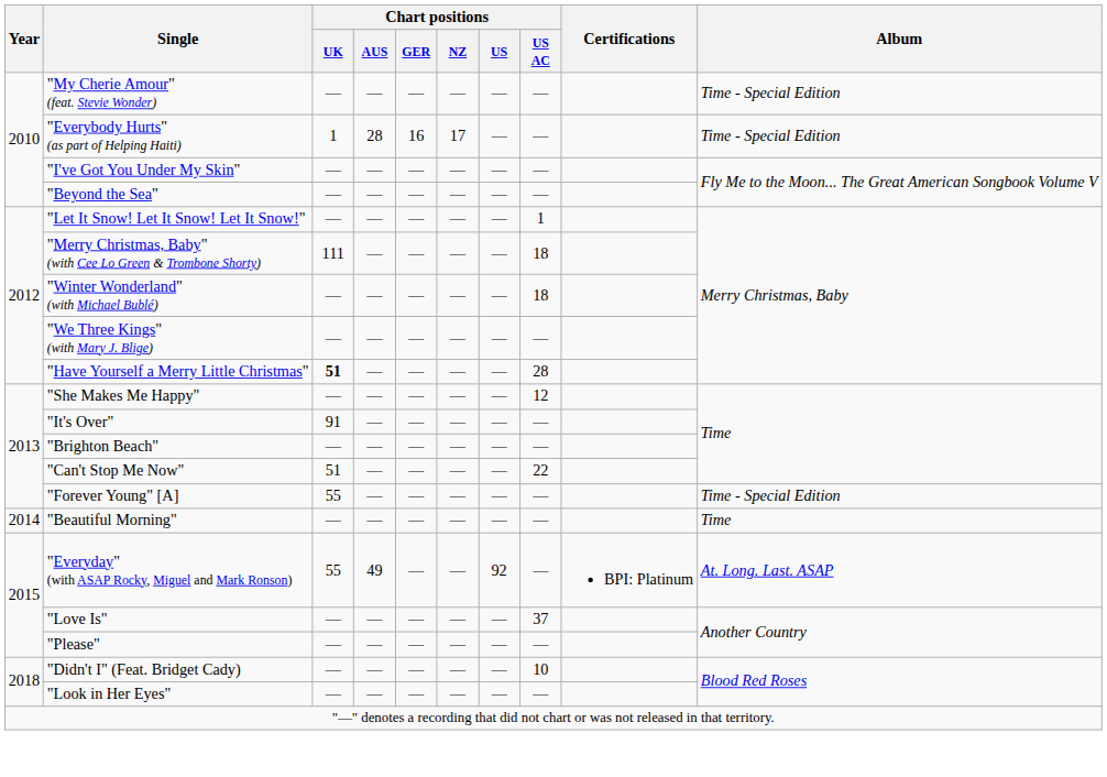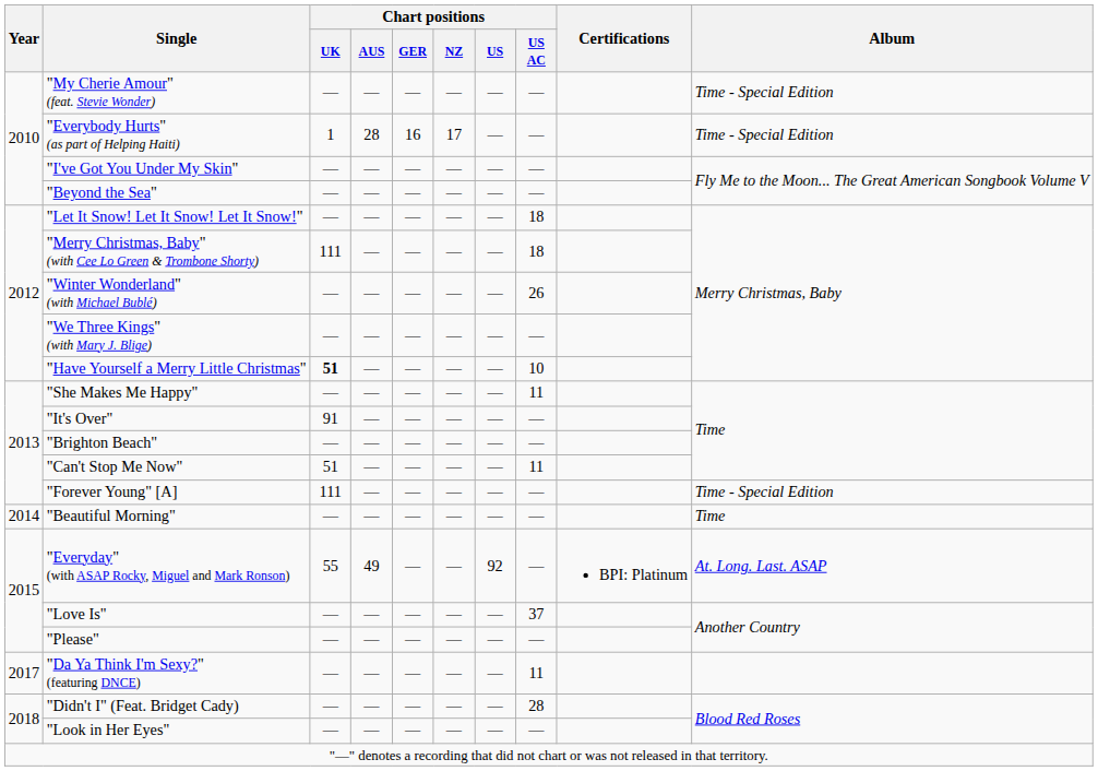 <table class="wikitable">
 <tr>
 <th rowspan="2">Year</th>
 <th rowspan="2">Single</th>
 <th colspan="6">Chart positions</th>
 <th rowspan="2">Certifications</th>
 <th rowspan="2">Album</th>
 </tr>
 <tr>
 <th width="35"><small><a href='#'>UK</a></small><br></th>
 <th width="35"><small><a href='#'>AUS</a></small></th>
 <th width="35"><small><a href='#'>GER</a></small></th>
 <th width="35"><small><a href='#'>NZ</a></small></th>
 <th width="35"><small><a href='#'>US</a></small><br></th>
 <th width="35"><small><a href='#'>US<br>AC</a></small><br></th>
 </tr>
 <tr>
 <td align=center rowspan="4">2010</td>
 <td>"<a href='#'>My Cherie Amour</a>"<br><small><em>(feat. <a href='#'>Stevie Wonder</a>)</em></small></td>
 <td align=center>—</td>
 <td align=center>—</td>
 <td align=center>—</td>
 <td align=center>—</td>
 <td align=center>—</td>
 <td align=center>—</td>
 <td></td>
 <td><em>Time - Special Edition</em></td>
 </tr>
 <tr>
 <td>"<a href='#'>Everybody Hurts</a>"<br><small><em>(as part of Helping Haiti)</em></small></td>
 <td align=center>1</td>
 <td align=center>28</td>
 <td align=center>16</td>
 <td align=center>17</td>
 <td align=center>—</td>
 <td align=center>—</td>
 <td></td>
 <td><em>Time - Special Edition</em></td>
 </tr>
 <tr>
 <td>"<a href='#'>I've Got You Under My Skin</a>"</td>
 <td align=center>—</td>
 <td align=center>—</td>
 <td align=center>—</td>
 <td align=center>—</td>
 <td align=center>—</td>
 <td align=center>—</td>
 <td></td>
 <td rowspan="2"><em>Fly Me to the Moon... The Great American Songbook Volume V</em></td>
 </tr>
 <tr>
 <td>"<a href='#'>Beyond the Sea</a>"</td>
 <td align=center>—</td>
 <td align=center>—</td>
 <td align=center>—</td>
 <td align=center>—</td>
 <td align=center>—</td>
 <td align=center>—</td>
 <td></td>
 </tr>
 <tr>
 <td align=center rowspan="5">2012</td>
 <td>"<a href='#'>Let It Snow! Let It Snow! Let It Snow!</a>"</td>
 <td align=center>—</td>
 <td align=center>—</td>
 <td align=center>—</td>
 <td align=center>—</td>
 <td align=center>—</td>
-<td align=center>1</td>
+<td align=center>18</td>
 <td></td>
 <td rowspan="5"><em>Merry Christmas, Baby</em></td>
 </tr>
 <tr>
 <td>"<a href='#'>Merry Christmas, Baby</a>"<br><small><em>(with <a href='#'>Cee Lo Green</a> & <a href='#'>Trombone Shorty</a>)</em></small></td>
 <td align=center>111</td>
 <td align=center>—</td>
 <td align=center>—</td>
 <td align=center>—</td>
 <td align=center>—</td>
 <td align=center>18</td>
 <td></td>
 </tr>
 <tr>
 <td>"<a href='#'>Winter Wonderland</a>"<br><small><em>(with <a href='#'>Michael Bublé</a>)</em></small></td>
 <td align=center>—</td>
 <td align=center>—</td>
 <td align=center>—</td>
 <td align=center>—</td>
 <td align=center>—</td>
-<td align=center>18</td>
+<td align=center>26</td>
 <td></td>
 </tr>
 <tr>
 <td>"<a href='#'>We Three Kings</a>"<br><small><em>(with <a href='#'>Mary J. Blige</a>)</em></small></td>
 <td align=center>—</td>
 <td align=center>—</td>
 <td align=center>—</td>
 <td align=center>—</td>
 <td align=center>—</td>
 <td align=center>—</td>
 <td></td>
 </tr>
 <tr>
 <td>"<a href='#'>Have Yourself a Merry Little Christmas</a>"</td>
 <td align=center><strong>51</strong></td>
 <td align=center>—</td>
 <td align=center>—</td>
 <td align=center>—</td>
 <td align=center>—</td>
-<td align=center>28</td>
+<td align=center>10</td>
 <td></td>
 </tr>
 <tr>
 <td align=center rowspan="5">2013</td>
 <td>"She Makes Me Happy"</td>
 <td align=center>—</td>
 <td align=center>—</td>
 <td align=center>—</td>
 <td align=center>—</td>
 <td align=center>—</td>
-<td align=center>12</td>
+<td align=center>11</td>
 <td></td>
 <td rowspan="4"><em>Time</em></td>
 </tr>
 <tr>
 <td>"It's Over"</td>
 <td align=center>91</td>
 <td align=center>—</td>
 <td align=center>—</td>
 <td align=center>—</td>
 <td align=center>—</td>
 <td align=center>—</td>
 <td></td>
 </tr>
 <tr>
 <td>"Brighton Beach"</td>
 <td align=center>—</td>
 <td align=center>—</td>
 <td align=center>—</td>
 <td align=center>—</td>
 <td align=center>—</td>
 <td align=center>—</td>
 <td></td>
 </tr>
 <tr>
 <td>"Can't Stop Me Now"</td>
 <td align=center>51</td>
 <td align=center>—</td>
 <td align=center>—</td>
 <td align=center>—</td>
 <td align=center>—</td>
-<td align=center>22</td>
+<td align=center>11</td>
 <td></td>
 </tr>
 <tr>
 <td>"Forever Young" [A]</td>
-<td align=center>55</td>
+<td align=center>111</td>
 <td align=center>—</td>
 <td align=center>—</td>
 <td align=center>—</td>
 <td align=center>—</td>
 <td align=center>—</td>
 <td></td>
 <td><em>Time - Special Edition</em></td>
 </tr>
 <tr>
 <td>2014</td>
 <td>"Beautiful Morning"</td>
 <td align=center>—</td>
 <td align=center>—</td>
 <td align=center>—</td>
 <td align=center>—</td>
 <td align=center>—</td>
 <td align=center>—</td>
 <td></td>
 <td><em>Time</em></td>
 </tr>
 <tr>
 <td align=center rowspan="3">2015</td>
 <td>"<a href='#'>Everyday</a>"<br><small> (with <a href='#'>ASAP Rocky</a>, <a href='#'>Miguel</a> and <a href='#'>Mark Ronson</a>)</small></td>
 <td align=center>55</td>
 <td align=center>49</td>
 <td align=center>—</td>
 <td align=center>—</td>
 <td align=center>92</td>
 <td align=center>—</td>
 <td><br><ul><li>BPI: Platinum</li></ul></td>
 <td><em><a href='#'>At. Long. Last. ASAP</a></em></td>
 </tr>
 <tr>
 <td>"Love Is"</td>
 <td align=center>—</td>
 <td align=center>—</td>
 <td align=center>—</td>
 <td align=center>—</td>
 <td align=center>—</td>
 <td align=center>37</td>
 <td></td>
 <td rowspan="2"><em>Another Country</em></td>
 </tr>
 <tr>
 <td>"Please"</td>
 <td align=center>—</td>
 <td align=center>—</td>
 <td align=center>—</td>
 <td align=center>—</td>
 <td align=center>—</td>
 <td align=center>—</td>
 <td></td>
 </tr>
 <tr>
+<td>2017</td>
+<td>"<a href='#'>Da Ya Think I'm Sexy?</a>"<br><small>(featuring <a href='#'>DNCE</a>)</small></td>
+<td align=center>—</td>
+<td align=center>—</td>
+<td align=center>—</td>
+<td align=center>—</td>
+<td align=center>—</td>
+<td align=center>11</td>
+<td></td>
+<td></td>
+</tr>
+<tr>
 <td align=center rowspan="2">2018</td>
 <td>"Didn't I" (Feat. Bridget Cady)</td>
 <td align=center>—</td>
 <td align=center>—</td>
 <td align=center>—</td>
 <td align=center>—</td>
 <td align=center>—</td>
-<td align=center>10</td>
+<td align=center>28</td>
 <td></td>
 <td rowspan="2"><em><a href='#'>Blood Red Roses</a></em></td>
 </tr>
 <tr>
 <td>"Look in Her Eyes"</td>
 <td align=center>—</td>
 <td align=center>—</td>
 <td align=center>—</td>
 <td align=center>—</td>
 <td align=center>—</td>
 <td align=center>—</td>
 <td></td>
 </tr>
 <tr>
 <td colspan="10" style="font-size:90%" align=center>"—" denotes a recording that did not chart or was not released in that territory.</td>
 </tr>
 </table>
